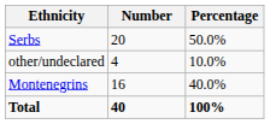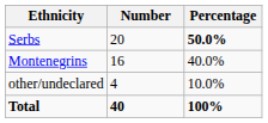 <table class="wikitable">
 <tr>
 <th width="100px">Ethnicity</th>
 <th width="80px">Number</th>
 <th width="80px">Percentage</th>
 </tr>
 <tr>
 <td><a href='#'>Serbs</a></td>
 <td>20</td>
-<td>50.0%</td>
+<td><strong>50.0%</strong></td>
+</tr>
+<tr>
+<td><a href='#'>Montenegrins</a></td>
+<td>16</td>
+<td>40.0%</td>
 </tr>
 <tr>
 <td>other/undeclared</td>
 <td>4</td>
 <td>10.0%</td>
 </tr>
 <tr>
-<td><a href='#'>Montenegrins</a></td>
-<td>16</td>
-<td>40.0%</td>
-</tr>
-<tr>
 <td><strong>Total</strong></td>
 <td><strong>40</strong></td>
 <td><strong>100%</strong></td>
 </tr>
 </table>
